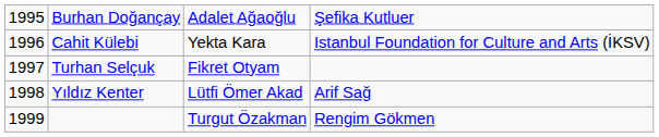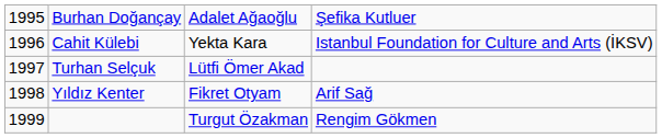 <table class="wikitable">
 <tr>
 <td>1995</td>
 <td><a href='#'>Burhan Doğançay</a></td>
 <td><a href='#'>Adalet Ağaoğlu</a></td>
 <td><a href='#'>Şefika Kutluer</a></td>
 </tr>
 <tr>
 <td>1996</td>
 <td><a href='#'>Cahit Külebi</a></td>
 <td>Yekta Kara</td>
 <td><a href='#'>Istanbul Foundation for Culture and Arts</a> (İKSV)</td>
 </tr>
 <tr>
 <td>1997</td>
 <td><a href='#'>Turhan Selçuk</a></td>
-<td><a href='#'>Fikret Otyam</a></td>
+<td><a href='#'>Lütfi Ömer Akad</a></td>
 <td></td>
 </tr>
 <tr>
 <td>1998</td>
 <td><a href='#'>Yıldız Kenter</a></td>
-<td><a href='#'>Lütfi Ömer Akad</a></td>
+<td><a href='#'>Fikret Otyam</a></td>
 <td><a href='#'>Arif Sağ</a></td>
 </tr>
 <tr>
 <td>1999</td>
 <td></td>
 <td><a href='#'>Turgut Özakman</a></td>
 <td><a href='#'>Rengim Gökmen</a></td>
 </tr>
 </table>
